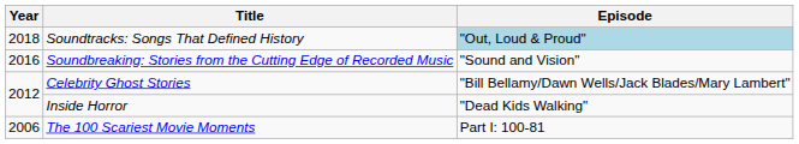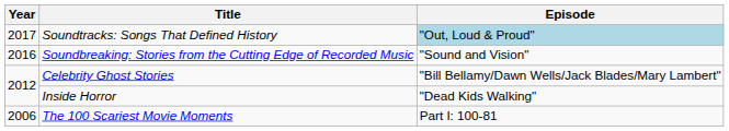 <table class="wikitable">
 <tr>
 <th>Year</th>
 <th>Title</th>
 <th>Episode</th>
 </tr>
 <tr>
-<td>2018</td>
+<td>2017</td>
 <td><em>Soundtracks: Songs That Defined History</em></td>
 <td style="background: lightblue;">"Out, Loud & Proud"</td>
 </tr>
 <tr>
 <td>2016</td>
 <td><em><a href='#'>Soundbreaking: Stories from the Cutting Edge of Recorded Music</a></em></td>
 <td>"Sound and Vision"</td>
 </tr>
 <tr>
 <td rowspan="2">2012</td>
 <td><em><a href='#'>Celebrity Ghost Stories</a></em></td>
 <td>"Bill Bellamy/Dawn Wells/Jack Blades/Mary Lambert"</td>
 </tr>
 <tr>
 <td><em>Inside Horror</em></td>
 <td>"Dead Kids Walking"</td>
 </tr>
 <tr>
 <td>2006</td>
 <td><em><a href='#'>The 100 Scariest Movie Moments</a></em></td>
 <td>Part I: 100-81</td>
 </tr>
 </table>
